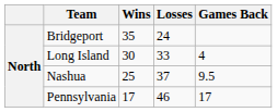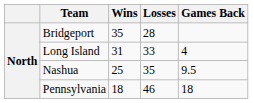 <table class="wikitable">
 <tr>
 <th></th>
 <th>Team</th>
 <th>Wins</th>
 <th>Losses</th>
 <th>Games Back</th>
 </tr>
 <tr>
 <th rowspan="4">North</th>
 <td>Bridgeport</td>
 <td>35</td>
-<td>24</td>
+<td>28</td>
 <td> </td>
 </tr>
 <tr>
 <td>Long Island</td>
-<td>30</td>
+<td>31</td>
 <td>33</td>
 <td>4</td>
 </tr>
 <tr>
 <td>Nashua</td>
 <td>25</td>
-<td>37</td>
+<td>35</td>
 <td>9.5</td>
 </tr>
 <tr>
 <td>Pennsylvania</td>
-<td>17</td>
+<td>18</td>
 <td>46</td>
-<td>17</td>
+<td>18</td>
 </tr>
 </table>
